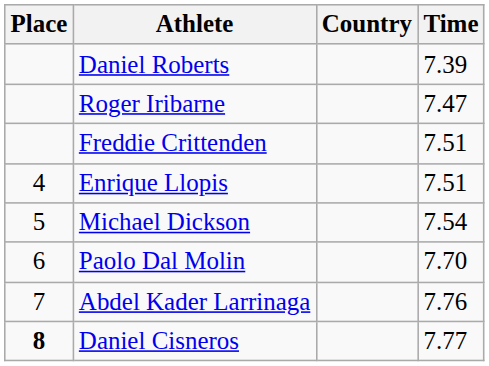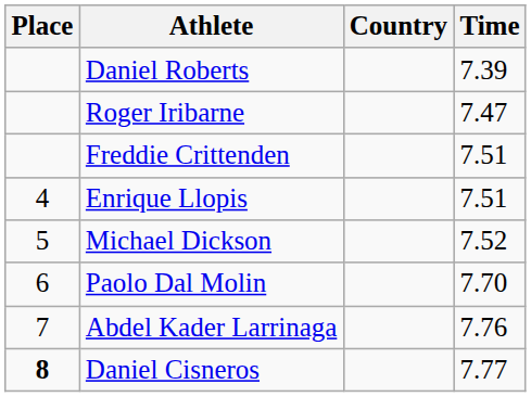 <table class="wikitable">
 <tr>
 <th>Place</th>
 <th>Athlete</th>
 <th>Country</th>
 <th>Time</th>
 </tr>
 <tr>
 <td align=center></td>
 <td><a href='#'>Daniel Roberts</a></td>
 <td></td>
 <td>7.39</td>
 </tr>
 <tr>
 <td align=center></td>
 <td><a href='#'>Roger Iribarne</a></td>
 <td></td>
 <td>7.47</td>
 </tr>
 <tr>
 <td align=center></td>
 <td><a href='#'>Freddie Crittenden</a></td>
 <td></td>
 <td>7.51</td>
 </tr>
 <tr>
 <td align=center>4</td>
 <td><a href='#'>Enrique Llopis</a></td>
 <td></td>
 <td>7.51</td>
 </tr>
 <tr>
 <td align=center>5</td>
 <td><a href='#'>Michael Dickson</a></td>
 <td></td>
-<td>7.54</td>
+<td>7.52</td>
 </tr>
 <tr>
 <td align=center>6</td>
 <td><a href='#'>Paolo Dal Molin</a></td>
 <td></td>
 <td>7.70</td>
 </tr>
 <tr>
 <td align=center>7</td>
 <td><a href='#'>Abdel Kader Larrinaga</a></td>
 <td></td>
 <td>7.76</td>
 </tr>
 <tr>
 <td align=center><strong>8</strong></td>
 <td><a href='#'>Daniel Cisneros</a></td>
 <td></td>
 <td>7.77</td>
 </tr>
 </table>
